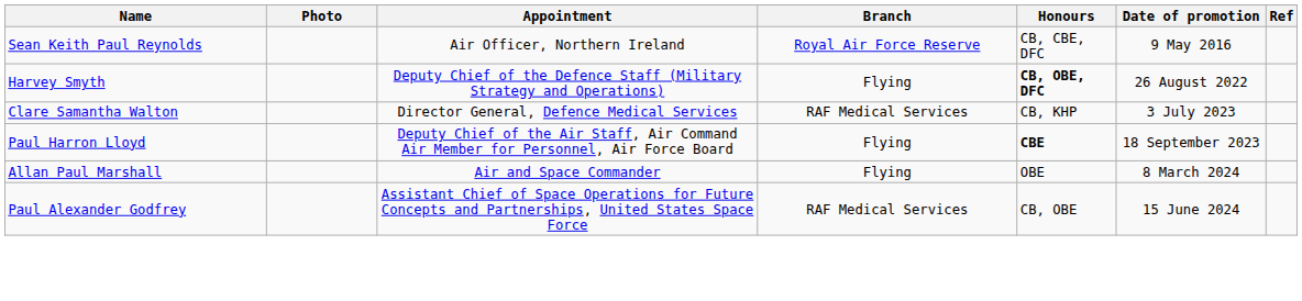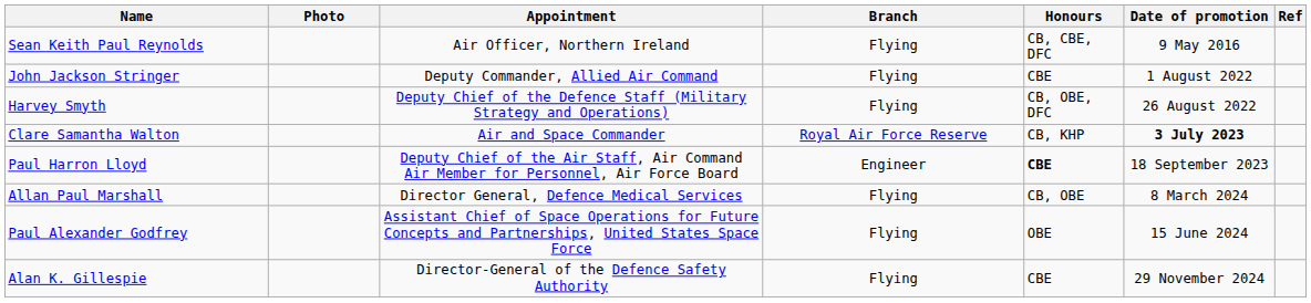 <table class="wikitable">
 <tr>
 <th width="300" align="center">Name</th>
 <th width="120" align="center">Photo</th>
 <th width="440" align="center">Appointment</th>
 <th width="300" align="center">Branch</th>
 <th width="100" align="center">Honours</th>
 <th width="160" align="center">Date of promotion</th>
 <th width="20" align="center">Ref</th>
 </tr>
 <tr>
 <td><a href='#'>Sean Keith Paul Reynolds</a></td>
 <td></td>
 <td align="center">Air Officer, Northern Ireland</td>
-<td align="center"><a href='#'>Royal Air Force Reserve</a></td>
+<td align="center">Flying</td>
 <td>CB, CBE, DFC</td>
 <td align="center">9 May 2016</td>
+<td></td>
+</tr>
+<tr>
+<td><a href='#'>John Jackson Stringer</a></td>
+<td></td>
+<td align="center">Deputy Commander, <a href='#'>Allied Air Command</a></td>
+<td align="center">Flying</td>
+<td>CBE</td>
+<td align="center">1 August 2022</td>
 <td></td>
 </tr>
 <tr>
 <td><a href='#'>Harvey Smyth</a></td>
 <td></td>
 <td align="center"><a href='#'>Deputy Chief of the Defence Staff (Military Strategy and Operations)</a></td>
 <td align="center">Flying</td>
-<td><strong>CB, OBE, DFC</strong></td>
+<td>CB, OBE, DFC</td>
 <td align="center">26 August 2022</td>
 <td></td>
 </tr>
 <tr>
 <td><a href='#'>Clare Samantha Walton</a></td>
 <td></td>
-<td align="center">Director General, <a href='#'>Defence Medical Services</a></td>
-<td align="center">RAF Medical Services</td>
+<td align="center"><a href='#'>Air and Space Commander</a></td>
+<td align="center"><a href='#'>Royal Air Force Reserve</a></td>
 <td>CB, KHP</td>
-<td align="center">3 July 2023</td>
+<td align="center"><strong>3 July 2023</strong></td>
 <td></td>
 </tr>
 <tr>
 <td><a href='#'>Paul Harron Lloyd</a></td>
 <td></td>
 <td align="center"><a href='#'>Deputy Chief of the Air Staff</a>, Air Command<br><a href='#'>Air Member for Personnel</a>, Air Force Board</td>
-<td align="center">Flying</td>
+<td align="center">Engineer</td>
 <td><strong>CBE</strong></td>
 <td align="center">18 September 2023</td>
 <td></td>
 </tr>
 <tr>
 <td><a href='#'>Allan Paul Marshall</a></td>
 <td></td>
-<td align="center"><a href='#'>Air and Space Commander</a></td>
+<td align="center">Director General, <a href='#'>Defence Medical Services</a></td>
 <td align="center">Flying</td>
-<td>OBE</td>
+<td>CB, OBE</td>
 <td align="center">8 March 2024</td>
 <td></td>
 </tr>
 <tr>
 <td><a href='#'>Paul Alexander Godfrey</a></td>
 <td></td>
 <td align="center"><a href='#'>Assistant Chief of Space Operations for Future Concepts and Partnerships</a>, <a href='#'>United States Space Force</a></td>
-<td align="center">RAF Medical Services</td>
-<td>CB, OBE</td>
+<td align="center">Flying</td>
+<td>OBE</td>
 <td align="center">15 June 2024</td>
 <td></td>
 </tr>
+<tr>
+<td><a href='#'>Alan K. Gillespie</a></td>
+<td></td>
+<td align="center">Director-General of the <a href='#'>Defence Safety Authority</a></td>
+<td align="center">Flying</td>
+<td>CBE</td>
+<td align="center">29 November 2024</td>
+<td></td>
+</tr>
 </table>
